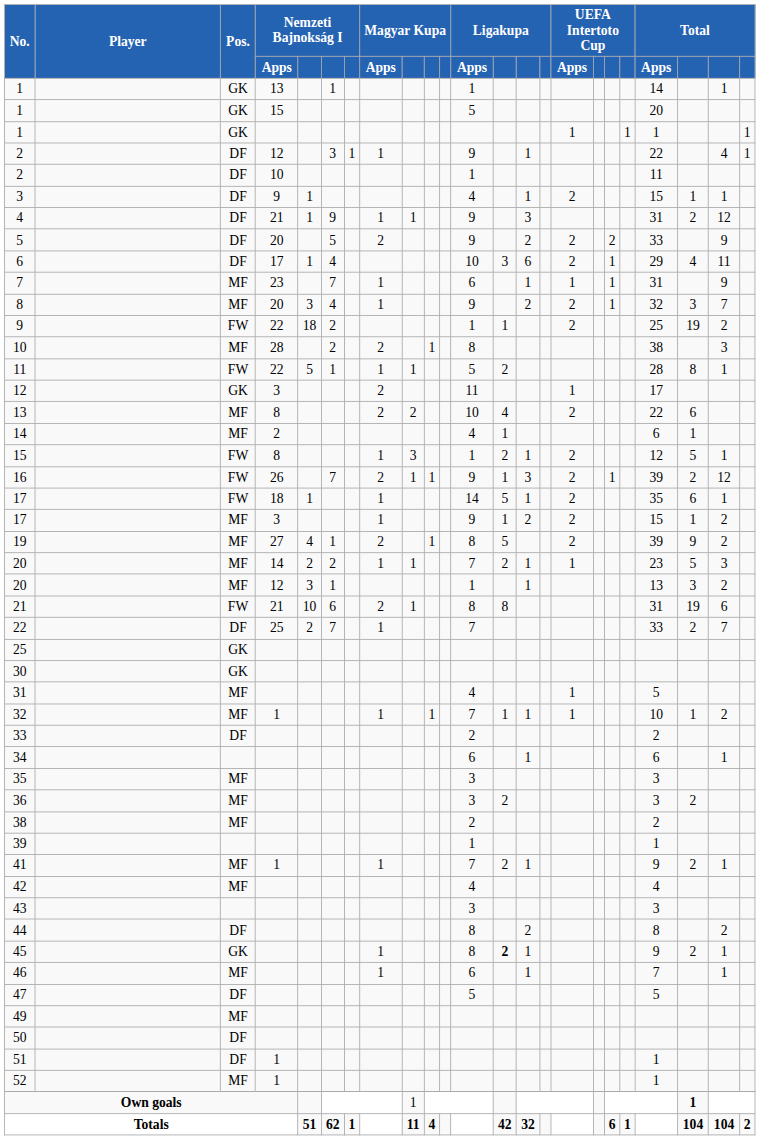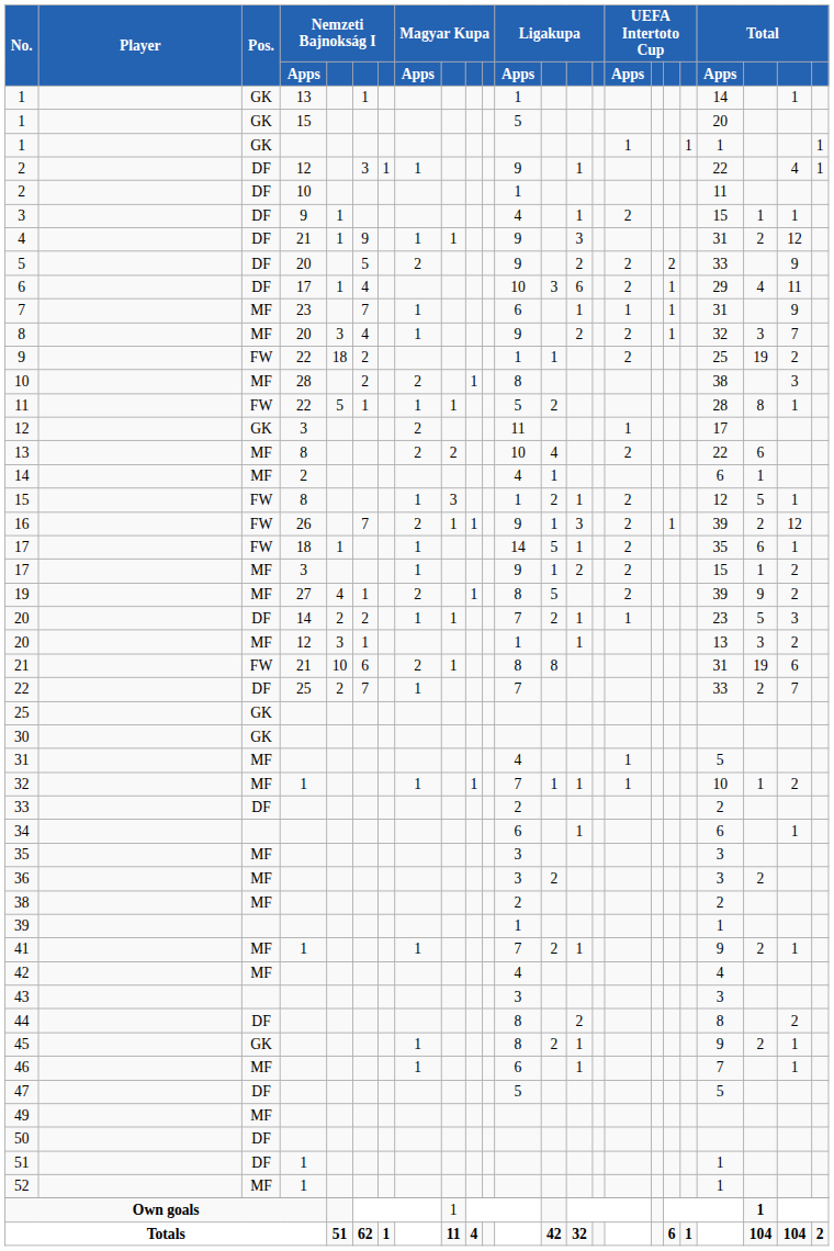 <table class="wikitable sortable alternance" style="text-align:center;width:100%">
 <tr>
 <th rowspan="2" style="background-color:#2462B2; color:#FFFFFF; width:5px">No.</th>
 <th rowspan="2" style="background-color:#2462B2; color:#FFFFFF; width:180px">Player</th>
 <th rowspan="2" style="background-color:#2462B2; color:#FFFFFF; width:5px">Pos.</th>
 <th colspan="4" style="background:#2462B2; color:#FFFFFF">Nemzeti Bajnokság I</th>
 <th colspan="4" style="background:#2462B2; color:#FFFFFF">Magyar Kupa</th>
 <th colspan="4" style="background:#2462B2; color:#FFFFFF">Ligakupa</th>
 <th colspan="4" style="background:#2462B2; color:#FFFFFF">UEFA Intertoto Cup</th>
 <th colspan="4" style="background:#2462B2; color:#FFFFFF">Total</th>
 </tr>
 <tr style="text-align:center">
 <th width="4" style="background-color:#2462B2; color:#FFFFFF">Apps</th>
 <th width="4" style="background-color:#2462B2"></th>
 <th width="4" style="background-color:#2462B2"></th>
 <th width="4" style="background-color:#2462B2"></th>
 <th width="4" style="background-color:#2462B2; color:#FFFFFF">Apps</th>
 <th width="4" style="background-color:#2462B2"></th>
 <th width="4" style="background-color:#2462B2"></th>
 <th width="4" style="background-color:#2462B2"></th>
 <th width="4" style="background-color:#2462B2; color:#FFFFFF">Apps</th>
 <th width="4" style="background-color:#2462B2"></th>
 <th width="4" style="background-color:#2462B2"></th>
 <th width="4" style="background-color:#2462B2"></th>
 <th width="4" style="background-color:#2462B2; color:#FFFFFF">Apps</th>
 <th width="4" style="background-color:#2462B2"></th>
 <th width="4" style="background-color:#2462B2"></th>
 <th width="4" style="background-color:#2462B2"></th>
 <th width="4" style="background-color:#2462B2; color:#FFFFFF">Apps</th>
 <th width="4" style="background-color:#2462B2"></th>
 <th width="4" style="background-color:#2462B2"></th>
 <th width="4" style="background-color:#2462B2"></th>
 </tr>
 <tr>
 <td>1</td>
 <td> </td>
 <td>GK</td>
 <td>13</td>
 <td></td>
 <td>1</td>
 <td></td>
 <td></td>
 <td></td>
 <td></td>
 <td></td>
 <td>1</td>
 <td></td>
 <td></td>
 <td></td>
 <td></td>
 <td></td>
 <td></td>
 <td></td>
 <td>14</td>
 <td></td>
 <td>1</td>
 <td></td>
 </tr>
 <tr>
 <td>1</td>
 <td> </td>
 <td>GK</td>
 <td>15</td>
 <td></td>
 <td></td>
 <td></td>
 <td></td>
 <td></td>
 <td></td>
 <td></td>
 <td>5</td>
 <td></td>
 <td></td>
 <td></td>
 <td></td>
 <td></td>
 <td></td>
 <td></td>
 <td>20</td>
 <td></td>
 <td></td>
 <td></td>
 </tr>
 <tr>
 <td>1</td>
 <td> </td>
 <td>GK</td>
 <td></td>
 <td></td>
 <td></td>
 <td></td>
 <td></td>
 <td></td>
 <td></td>
 <td></td>
 <td></td>
 <td></td>
 <td></td>
 <td></td>
 <td>1</td>
 <td></td>
 <td></td>
 <td>1</td>
 <td>1</td>
 <td></td>
 <td></td>
 <td>1</td>
 </tr>
 <tr>
 <td>2</td>
 <td> </td>
 <td>DF</td>
 <td>12</td>
 <td></td>
 <td>3</td>
 <td>1</td>
 <td>1</td>
 <td></td>
 <td></td>
 <td></td>
 <td>9</td>
 <td></td>
 <td>1</td>
 <td></td>
 <td></td>
 <td></td>
 <td></td>
 <td></td>
 <td>22</td>
 <td></td>
 <td>4</td>
 <td>1</td>
 </tr>
 <tr>
 <td>2</td>
 <td> </td>
 <td>DF</td>
 <td>10</td>
 <td></td>
 <td></td>
 <td></td>
 <td></td>
 <td></td>
 <td></td>
 <td></td>
 <td>1</td>
 <td></td>
 <td></td>
 <td></td>
 <td></td>
 <td></td>
 <td></td>
 <td></td>
 <td>11</td>
 <td></td>
 <td></td>
 <td></td>
 </tr>
 <tr>
 <td>3</td>
 <td> </td>
 <td>DF</td>
 <td>9</td>
 <td>1</td>
 <td></td>
 <td></td>
 <td></td>
 <td></td>
 <td></td>
 <td></td>
 <td>4</td>
 <td></td>
 <td>1</td>
 <td></td>
 <td>2</td>
 <td></td>
 <td></td>
 <td></td>
 <td>15</td>
 <td>1</td>
 <td>1</td>
 <td></td>
 </tr>
 <tr>
 <td>4</td>
 <td> </td>
 <td>DF</td>
 <td>21</td>
 <td>1</td>
 <td>9</td>
 <td></td>
 <td>1</td>
 <td>1</td>
 <td></td>
 <td></td>
 <td>9</td>
 <td></td>
 <td>3</td>
 <td></td>
 <td></td>
 <td></td>
 <td></td>
 <td></td>
 <td>31</td>
 <td>2</td>
 <td>12</td>
 <td></td>
 </tr>
 <tr>
 <td>5</td>
 <td> </td>
 <td>DF</td>
 <td>20</td>
 <td></td>
 <td>5</td>
 <td></td>
 <td>2</td>
 <td></td>
 <td></td>
 <td></td>
 <td>9</td>
 <td></td>
 <td>2</td>
 <td></td>
 <td>2</td>
 <td></td>
 <td>2</td>
 <td></td>
 <td>33</td>
 <td></td>
 <td>9</td>
 <td></td>
 </tr>
 <tr>
 <td>6</td>
 <td> </td>
 <td>DF</td>
 <td>17</td>
 <td>1</td>
 <td>4</td>
 <td></td>
 <td></td>
 <td></td>
 <td></td>
 <td></td>
 <td>10</td>
 <td>3</td>
 <td>6</td>
 <td></td>
 <td>2</td>
 <td></td>
 <td>1</td>
 <td></td>
 <td>29</td>
 <td>4</td>
 <td>11</td>
 <td></td>
 </tr>
 <tr>
 <td>7</td>
 <td> </td>
 <td>MF</td>
 <td>23</td>
 <td></td>
 <td>7</td>
 <td></td>
 <td>1</td>
 <td></td>
 <td></td>
 <td></td>
 <td>6</td>
 <td></td>
 <td>1</td>
 <td></td>
 <td>1</td>
 <td></td>
 <td>1</td>
 <td></td>
 <td>31</td>
 <td></td>
 <td>9</td>
 <td></td>
 </tr>
 <tr>
 <td>8</td>
 <td> </td>
 <td>MF</td>
 <td>20</td>
 <td>3</td>
 <td>4</td>
 <td></td>
 <td>1</td>
 <td></td>
 <td></td>
 <td></td>
 <td>9</td>
 <td></td>
 <td>2</td>
 <td></td>
 <td>2</td>
 <td></td>
 <td>1</td>
 <td></td>
 <td>32</td>
 <td>3</td>
 <td>7</td>
 <td></td>
 </tr>
 <tr>
 <td>9</td>
 <td> </td>
 <td>FW</td>
 <td>22</td>
 <td>18</td>
 <td>2</td>
 <td></td>
 <td></td>
 <td></td>
 <td></td>
 <td></td>
 <td>1</td>
 <td>1</td>
 <td></td>
 <td></td>
 <td>2</td>
 <td></td>
 <td></td>
 <td></td>
 <td>25</td>
 <td>19</td>
 <td>2</td>
 <td></td>
 </tr>
 <tr>
 <td>10</td>
 <td> </td>
 <td>MF</td>
 <td>28</td>
 <td></td>
 <td>2</td>
 <td></td>
 <td>2</td>
 <td></td>
 <td>1</td>
 <td></td>
 <td>8</td>
 <td></td>
 <td></td>
 <td></td>
 <td></td>
 <td></td>
 <td></td>
 <td></td>
 <td>38</td>
 <td></td>
 <td>3</td>
 <td></td>
 </tr>
 <tr>
 <td>11</td>
 <td> </td>
 <td>FW</td>
 <td>22</td>
 <td>5</td>
 <td>1</td>
 <td></td>
 <td>1</td>
 <td>1</td>
 <td></td>
 <td></td>
 <td>5</td>
 <td>2</td>
 <td></td>
 <td></td>
 <td></td>
 <td></td>
 <td></td>
 <td></td>
 <td>28</td>
 <td>8</td>
 <td>1</td>
 <td></td>
 </tr>
 <tr>
 <td>12</td>
 <td> </td>
 <td>GK</td>
 <td>3</td>
 <td></td>
 <td></td>
 <td></td>
 <td>2</td>
 <td></td>
 <td></td>
 <td></td>
 <td>11</td>
 <td></td>
 <td></td>
 <td></td>
 <td>1</td>
 <td></td>
 <td></td>
 <td></td>
 <td>17</td>
 <td></td>
 <td></td>
 <td></td>
 </tr>
 <tr>
 <td>13</td>
 <td> </td>
 <td>MF</td>
 <td>8</td>
 <td></td>
 <td></td>
 <td></td>
 <td>2</td>
 <td>2</td>
 <td></td>
 <td></td>
 <td>10</td>
 <td>4</td>
 <td></td>
 <td></td>
 <td>2</td>
 <td></td>
 <td></td>
 <td></td>
 <td>22</td>
 <td>6</td>
 <td></td>
 <td></td>
 </tr>
 <tr>
 <td>14</td>
 <td> </td>
 <td>MF</td>
 <td>2</td>
 <td></td>
 <td></td>
 <td></td>
 <td></td>
 <td></td>
 <td></td>
 <td></td>
 <td>4</td>
 <td>1</td>
 <td></td>
 <td></td>
 <td></td>
 <td></td>
 <td></td>
 <td></td>
 <td>6</td>
 <td>1</td>
 <td></td>
 <td></td>
 </tr>
 <tr>
 <td>15</td>
 <td> </td>
 <td>FW</td>
 <td>8</td>
 <td></td>
 <td></td>
 <td></td>
 <td>1</td>
 <td>3</td>
 <td></td>
 <td></td>
 <td>1</td>
 <td>2</td>
 <td>1</td>
 <td></td>
 <td>2</td>
 <td></td>
 <td></td>
 <td></td>
 <td>12</td>
 <td>5</td>
 <td>1</td>
 <td></td>
 </tr>
 <tr>
 <td>16</td>
 <td> </td>
 <td>FW</td>
 <td>26</td>
 <td></td>
 <td>7</td>
 <td></td>
 <td>2</td>
 <td>1</td>
 <td>1</td>
 <td></td>
 <td>9</td>
 <td>1</td>
 <td>3</td>
 <td></td>
 <td>2</td>
 <td></td>
 <td>1</td>
 <td></td>
 <td>39</td>
 <td>2</td>
 <td>12</td>
 <td></td>
 </tr>
 <tr>
 <td>17</td>
 <td> </td>
 <td>FW</td>
 <td>18</td>
 <td>1</td>
 <td></td>
 <td></td>
 <td>1</td>
 <td></td>
 <td></td>
 <td></td>
 <td>14</td>
 <td>5</td>
 <td>1</td>
 <td></td>
 <td>2</td>
 <td></td>
 <td></td>
 <td></td>
 <td>35</td>
 <td>6</td>
 <td>1</td>
 <td></td>
 </tr>
 <tr>
 <td>17</td>
 <td> </td>
 <td>MF</td>
 <td>3</td>
 <td></td>
 <td></td>
 <td></td>
 <td>1</td>
 <td></td>
 <td></td>
 <td></td>
 <td>9</td>
 <td>1</td>
 <td>2</td>
 <td></td>
 <td>2</td>
 <td></td>
 <td></td>
 <td></td>
 <td>15</td>
 <td>1</td>
 <td>2</td>
 <td></td>
 </tr>
 <tr>
 <td>19</td>
 <td> </td>
 <td>MF</td>
 <td>27</td>
 <td>4</td>
 <td>1</td>
 <td></td>
 <td>2</td>
 <td></td>
 <td>1</td>
 <td></td>
 <td>8</td>
 <td>5</td>
 <td></td>
 <td></td>
 <td>2</td>
 <td></td>
 <td></td>
 <td></td>
 <td>39</td>
 <td>9</td>
 <td>2</td>
 <td></td>
 </tr>
 <tr>
 <td>20</td>
 <td> </td>
-<td>MF</td>
+<td>DF</td>
 <td>14</td>
 <td>2</td>
 <td>2</td>
 <td></td>
 <td>1</td>
 <td>1</td>
 <td></td>
 <td></td>
 <td>7</td>
 <td>2</td>
 <td>1</td>
 <td></td>
 <td>1</td>
 <td></td>
 <td></td>
 <td></td>
 <td>23</td>
 <td>5</td>
 <td>3</td>
 <td></td>
 </tr>
 <tr>
 <td>20</td>
 <td> </td>
 <td>MF</td>
 <td>12</td>
 <td>3</td>
 <td>1</td>
 <td></td>
 <td></td>
 <td></td>
 <td></td>
 <td></td>
 <td>1</td>
 <td></td>
 <td>1</td>
 <td></td>
 <td></td>
 <td></td>
 <td></td>
 <td></td>
 <td>13</td>
 <td>3</td>
 <td>2</td>
 <td></td>
 </tr>
 <tr>
 <td>21</td>
 <td> </td>
 <td>FW</td>
 <td>21</td>
 <td>10</td>
 <td>6</td>
 <td></td>
 <td>2</td>
 <td>1</td>
 <td></td>
 <td></td>
 <td>8</td>
 <td>8</td>
 <td></td>
 <td></td>
 <td></td>
 <td></td>
 <td></td>
 <td></td>
 <td>31</td>
 <td>19</td>
 <td>6</td>
 <td></td>
 </tr>
 <tr>
 <td>22</td>
 <td> </td>
 <td>DF</td>
 <td>25</td>
 <td>2</td>
 <td>7</td>
 <td></td>
 <td>1</td>
 <td></td>
 <td></td>
 <td></td>
 <td>7</td>
 <td></td>
 <td></td>
 <td></td>
 <td></td>
 <td></td>
 <td></td>
 <td></td>
 <td>33</td>
 <td>2</td>
 <td>7</td>
 <td></td>
 </tr>
 <tr>
 <td>25</td>
 <td> </td>
 <td>GK</td>
 <td></td>
 <td></td>
 <td></td>
 <td></td>
 <td></td>
 <td></td>
 <td></td>
 <td></td>
 <td></td>
 <td></td>
 <td></td>
 <td></td>
 <td></td>
 <td></td>
 <td></td>
 <td></td>
 <td></td>
 <td></td>
 <td></td>
 <td></td>
 </tr>
 <tr>
 <td>30</td>
 <td> </td>
 <td>GK</td>
 <td></td>
 <td></td>
 <td></td>
 <td></td>
 <td></td>
 <td></td>
 <td></td>
 <td></td>
 <td></td>
 <td></td>
 <td></td>
 <td></td>
 <td></td>
 <td></td>
 <td></td>
 <td></td>
 <td></td>
 <td></td>
 <td></td>
 <td></td>
 </tr>
 <tr>
 <td>31</td>
 <td> </td>
 <td>MF</td>
 <td></td>
 <td></td>
 <td></td>
 <td></td>
 <td></td>
 <td></td>
 <td></td>
 <td></td>
 <td>4</td>
 <td></td>
 <td></td>
 <td></td>
 <td>1</td>
 <td></td>
 <td></td>
 <td></td>
 <td>5</td>
 <td></td>
 <td></td>
 <td></td>
 </tr>
 <tr>
 <td>32</td>
 <td> </td>
 <td>MF</td>
 <td>1</td>
 <td></td>
 <td></td>
 <td></td>
 <td>1</td>
 <td></td>
 <td>1</td>
 <td></td>
 <td>7</td>
 <td>1</td>
 <td>1</td>
 <td></td>
 <td>1</td>
 <td></td>
 <td></td>
 <td></td>
 <td>10</td>
 <td>1</td>
 <td>2</td>
 <td></td>
 </tr>
 <tr>
 <td>33</td>
 <td> </td>
 <td>DF</td>
 <td></td>
 <td></td>
 <td></td>
 <td></td>
 <td></td>
 <td></td>
 <td></td>
 <td></td>
 <td>2</td>
 <td></td>
 <td></td>
 <td></td>
 <td></td>
 <td></td>
 <td></td>
 <td></td>
 <td>2</td>
 <td></td>
 <td></td>
 <td></td>
 </tr>
 <tr>
 <td>34</td>
 <td> </td>
 <td></td>
 <td></td>
 <td></td>
 <td></td>
 <td></td>
 <td></td>
 <td></td>
 <td></td>
 <td></td>
 <td>6</td>
 <td></td>
 <td>1</td>
 <td></td>
 <td></td>
 <td></td>
 <td></td>
 <td></td>
 <td>6</td>
 <td></td>
 <td>1</td>
 <td></td>
 </tr>
 <tr>
 <td>35</td>
 <td> </td>
 <td>MF</td>
 <td></td>
 <td></td>
 <td></td>
 <td></td>
 <td></td>
 <td></td>
 <td></td>
 <td></td>
 <td>3</td>
 <td></td>
 <td></td>
 <td></td>
 <td></td>
 <td></td>
 <td></td>
 <td></td>
 <td>3</td>
 <td></td>
 <td></td>
 <td></td>
 </tr>
 <tr>
 <td>36</td>
 <td> </td>
 <td>MF</td>
 <td></td>
 <td></td>
 <td></td>
 <td></td>
 <td></td>
 <td></td>
 <td></td>
 <td></td>
 <td>3</td>
 <td>2</td>
 <td></td>
 <td></td>
 <td></td>
 <td></td>
 <td></td>
 <td></td>
 <td>3</td>
 <td>2</td>
 <td></td>
 <td></td>
 </tr>
 <tr>
 <td>38</td>
 <td> </td>
 <td>MF</td>
 <td></td>
 <td></td>
 <td></td>
 <td></td>
 <td></td>
 <td></td>
 <td></td>
 <td></td>
 <td>2</td>
 <td></td>
 <td></td>
 <td></td>
 <td></td>
 <td></td>
 <td></td>
 <td></td>
 <td>2</td>
 <td></td>
 <td></td>
 <td></td>
 </tr>
 <tr>
 <td>39</td>
 <td> </td>
 <td></td>
 <td></td>
 <td></td>
 <td></td>
 <td></td>
 <td></td>
 <td></td>
 <td></td>
 <td></td>
 <td>1</td>
 <td></td>
 <td></td>
 <td></td>
 <td></td>
 <td></td>
 <td></td>
 <td></td>
 <td>1</td>
 <td></td>
 <td></td>
 <td></td>
 </tr>
 <tr>
 <td>41</td>
 <td> </td>
 <td>MF</td>
 <td>1</td>
 <td></td>
 <td></td>
 <td></td>
 <td>1</td>
 <td></td>
 <td></td>
 <td></td>
 <td>7</td>
 <td>2</td>
 <td>1</td>
 <td></td>
 <td></td>
 <td></td>
 <td></td>
 <td></td>
 <td>9</td>
 <td>2</td>
 <td>1</td>
 <td></td>
 </tr>
 <tr>
 <td>42</td>
 <td> </td>
 <td>MF</td>
 <td></td>
 <td></td>
 <td></td>
 <td></td>
 <td></td>
 <td></td>
 <td></td>
 <td></td>
 <td>4</td>
 <td></td>
 <td></td>
 <td></td>
 <td></td>
 <td></td>
 <td></td>
 <td></td>
 <td>4</td>
 <td></td>
 <td></td>
 <td></td>
 </tr>
 <tr>
 <td>43</td>
 <td> </td>
 <td></td>
 <td></td>
 <td></td>
 <td></td>
 <td></td>
 <td></td>
 <td></td>
 <td></td>
 <td></td>
 <td>3</td>
 <td></td>
 <td></td>
 <td></td>
 <td></td>
 <td></td>
 <td></td>
 <td></td>
 <td>3</td>
 <td></td>
 <td></td>
 <td></td>
 </tr>
 <tr>
 <td>44</td>
 <td> </td>
 <td>DF</td>
 <td></td>
 <td></td>
 <td></td>
 <td></td>
 <td></td>
 <td></td>
 <td></td>
 <td></td>
 <td>8</td>
 <td></td>
 <td>2</td>
 <td></td>
 <td></td>
 <td></td>
 <td></td>
 <td></td>
 <td>8</td>
 <td></td>
 <td>2</td>
 <td></td>
 </tr>
 <tr>
 <td>45</td>
 <td> </td>
 <td>GK</td>
 <td></td>
 <td></td>
 <td></td>
 <td></td>
 <td>1</td>
 <td></td>
 <td></td>
 <td></td>
 <td>8</td>
-<td><strong>2</strong></td>
+<td>2</td>
 <td>1</td>
 <td></td>
 <td></td>
 <td></td>
 <td></td>
 <td></td>
 <td>9</td>
 <td>2</td>
 <td>1</td>
 <td></td>
 </tr>
 <tr>
 <td>46</td>
 <td> </td>
 <td>MF</td>
 <td></td>
 <td></td>
 <td></td>
 <td></td>
 <td>1</td>
 <td></td>
 <td></td>
 <td></td>
 <td>6</td>
 <td></td>
 <td>1</td>
 <td></td>
 <td></td>
 <td></td>
 <td></td>
 <td></td>
 <td>7</td>
 <td></td>
 <td>1</td>
 <td></td>
 </tr>
 <tr>
 <td>47</td>
 <td> </td>
 <td>DF</td>
 <td></td>
 <td></td>
 <td></td>
 <td></td>
 <td></td>
 <td></td>
 <td></td>
 <td></td>
 <td>5</td>
 <td></td>
 <td></td>
 <td></td>
 <td></td>
 <td></td>
 <td></td>
 <td></td>
 <td>5</td>
 <td></td>
 <td></td>
 <td></td>
 </tr>
 <tr>
 <td>49</td>
 <td> </td>
 <td>MF</td>
 <td></td>
 <td></td>
 <td></td>
 <td></td>
 <td></td>
 <td></td>
 <td></td>
 <td></td>
 <td></td>
 <td></td>
 <td></td>
 <td></td>
 <td></td>
 <td></td>
 <td></td>
 <td></td>
 <td></td>
 <td></td>
 <td></td>
 <td></td>
 </tr>
 <tr>
 <td>50</td>
 <td> </td>
 <td>DF</td>
 <td></td>
 <td></td>
 <td></td>
 <td></td>
 <td></td>
 <td></td>
 <td></td>
 <td></td>
 <td></td>
 <td></td>
 <td></td>
 <td></td>
 <td></td>
 <td></td>
 <td></td>
 <td></td>
 <td></td>
 <td></td>
 <td></td>
 <td></td>
 </tr>
 <tr>
 <td>51</td>
 <td> </td>
 <td>DF</td>
 <td>1</td>
 <td></td>
 <td></td>
 <td></td>
 <td></td>
 <td></td>
 <td></td>
 <td></td>
 <td></td>
 <td></td>
 <td></td>
 <td></td>
 <td></td>
 <td></td>
 <td></td>
 <td></td>
 <td>1</td>
 <td></td>
 <td></td>
 <td></td>
 </tr>
 <tr>
 <td>52</td>
 <td> </td>
 <td>MF</td>
 <td>1</td>
 <td></td>
 <td></td>
 <td></td>
 <td></td>
 <td></td>
 <td></td>
 <td></td>
 <td></td>
 <td></td>
 <td></td>
 <td></td>
 <td></td>
 <td></td>
 <td></td>
 <td></td>
 <td>1</td>
 <td></td>
 <td></td>
 <td></td>
 </tr>
 <tr>
 </tr>
 <tr class="sortbottom">
 <td colspan="4"><strong>Own goals</strong></td>
 <td></td>
 <td colspan="3" style="background:white;text-align:center"></td>
 <td>1</td>
 <td colspan="3" style="background:white;text-align:center"></td>
 <td></td>
 <td colspan="3" style="background:white;text-align:center"></td>
 <td></td>
 <td colspan="3" style="background:white;text-align:center"></td>
 <td><strong>1</strong></td>
 <td colspan="2" style="background:white;text-align:center"></td>
 </tr>
 <tr class="sortbottom">
 <td colspan="4" style="background:white;text-align:center"><strong>Totals</strong></td>
 <td><strong>51</strong></td>
 <td><strong>62</strong></td>
 <td><strong>1</strong></td>
 <td rowspan="3" style="background:white;text-align:center"></td>
 <td><strong>11</strong></td>
 <td><strong>4</strong></td>
 <td></td>
 <td rowspan="3" style="background:white;text-align:center"></td>
 <td><strong>42</strong></td>
 <td><strong>32</strong></td>
 <td></td>
 <td rowspan="3" style="background:white;text-align:center"></td>
 <td></td>
 <td><strong>6</strong></td>
 <td><strong>1</strong></td>
 <td rowspan="3" style="background:white;text-align:center"></td>
 <td><strong>104</strong></td>
 <td><strong>104</strong></td>
 <td><strong>2</strong></td>
 </tr>
 </table>
